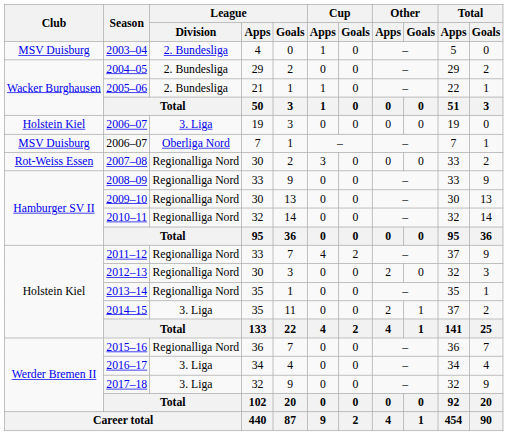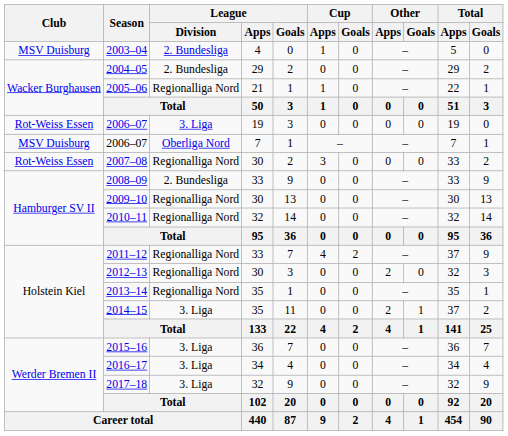 <table class="wikitable" style="text-align:center">
 <tr>
 <th rowspan="2">Club</th>
 <th rowspan="2">Season</th>
 <th colspan="3">League</th>
 <th colspan="2">Cup</th>
 <th colspan="2">Other</th>
 <th colspan="2">Total</th>
 </tr>
 <tr>
 <th>Division</th>
 <th>Apps</th>
 <th>Goals</th>
 <th>Apps</th>
 <th>Goals</th>
 <th>Apps</th>
 <th>Goals</th>
 <th>Apps</th>
 <th>Goals</th>
 </tr>
 <tr>
 <td><a href='#'>MSV Duisburg</a></td>
 <td><a href='#'>2003–04</a></td>
 <td><a href='#'>2. Bundesliga</a></td>
 <td>4</td>
 <td>0</td>
 <td>1</td>
 <td>0</td>
 <td colspan="2">–</td>
 <td>5</td>
 <td>0</td>
 </tr>
 <tr>
 <td rowspan="3"><a href='#'>Wacker Burghausen</a></td>
 <td><a href='#'>2004–05</a></td>
 <td>2. Bundesliga</td>
 <td>29</td>
 <td>2</td>
 <td>0</td>
 <td>0</td>
 <td colspan="2">–</td>
 <td>29</td>
 <td>2</td>
 </tr>
 <tr>
 <td><a href='#'>2005–06</a></td>
-<td>2. Bundesliga</td>
+<td>Regionalliga Nord</td>
 <td>21</td>
 <td>1</td>
 <td>1</td>
 <td>0</td>
 <td colspan="2">–</td>
 <td>22</td>
 <td>1</td>
 </tr>
 <tr>
 <th colspan="2">Total</th>
 <th>50</th>
 <th>3</th>
 <th>1</th>
 <th>0</th>
 <th>0</th>
 <th>0</th>
 <th>51</th>
 <th>3</th>
 </tr>
 <tr>
-<td><a href='#'>Holstein Kiel</a></td>
+<td><a href='#'>Rot-Weiss Essen</a></td>
 <td><a href='#'>2006–07</a></td>
 <td><a href='#'>3. Liga</a></td>
 <td>19</td>
 <td>3</td>
 <td>0</td>
 <td>0</td>
 <td>0</td>
 <td>0</td>
 <td>19</td>
 <td>0</td>
 </tr>
 <tr>
 <td><a href='#'>MSV Duisburg</a></td>
 <td>2006–07</td>
 <td><a href='#'>Oberliga Nord</a></td>
 <td>7</td>
 <td>1</td>
 <td colspan="2">–</td>
 <td colspan="2">–</td>
 <td>7</td>
 <td>1</td>
 </tr>
 <tr>
 <td><a href='#'>Rot-Weiss Essen</a></td>
 <td><a href='#'>2007–08</a></td>
 <td>Regionalliga Nord</td>
 <td>30</td>
 <td>2</td>
 <td>3</td>
 <td>0</td>
 <td>0</td>
 <td>0</td>
 <td>33</td>
 <td>2</td>
 </tr>
 <tr>
 <td rowspan="4"><a href='#'>Hamburger SV II</a></td>
 <td><a href='#'>2008–09</a></td>
-<td>Regionalliga Nord</td>
+<td>2. Bundesliga</td>
 <td>33</td>
 <td>9</td>
 <td>0</td>
 <td>0</td>
 <td colspan="2">–</td>
 <td>33</td>
 <td>9</td>
 </tr>
 <tr>
 <td><a href='#'>2009–10</a></td>
 <td>Regionalliga Nord</td>
 <td>30</td>
 <td>13</td>
 <td>0</td>
 <td>0</td>
 <td colspan="2">–</td>
 <td>30</td>
 <td>13</td>
 </tr>
 <tr>
 <td><a href='#'>2010–11</a></td>
 <td>Regionalliga Nord</td>
 <td>32</td>
 <td>14</td>
 <td>0</td>
 <td>0</td>
 <td colspan="2">–</td>
 <td>32</td>
 <td>14</td>
 </tr>
 <tr>
 <th colspan="2">Total</th>
 <th>95</th>
 <th>36</th>
 <th>0</th>
 <th>0</th>
 <th>0</th>
 <th>0</th>
 <th>95</th>
 <th>36</th>
 </tr>
 <tr>
 <td rowspan="5">Holstein Kiel</td>
 <td><a href='#'>2011–12</a></td>
 <td>Regionalliga Nord</td>
 <td>33</td>
 <td>7</td>
 <td>4</td>
 <td>2</td>
 <td colspan="2">–</td>
 <td>37</td>
 <td>9</td>
 </tr>
 <tr>
 <td><a href='#'>2012–13</a></td>
 <td>Regionalliga Nord</td>
 <td>30</td>
 <td>3</td>
 <td>0</td>
 <td>0</td>
 <td>2</td>
 <td>0</td>
 <td>32</td>
 <td>3</td>
 </tr>
 <tr>
 <td><a href='#'>2013–14</a></td>
 <td>Regionalliga Nord</td>
 <td>35</td>
 <td>1</td>
 <td>0</td>
 <td>0</td>
 <td colspan="2">–</td>
 <td>35</td>
 <td>1</td>
 </tr>
 <tr>
 <td><a href='#'>2014–15</a></td>
 <td>3. Liga</td>
 <td>35</td>
 <td>11</td>
 <td>0</td>
 <td>0</td>
 <td>2</td>
 <td>1</td>
 <td>37</td>
 <td>2</td>
 </tr>
 <tr>
 <th colspan="2">Total</th>
 <th>133</th>
 <th>22</th>
 <th>4</th>
 <th>2</th>
 <th>4</th>
 <th>1</th>
 <th>141</th>
 <th>25</th>
 </tr>
 <tr>
 <td rowspan="4"><a href='#'>Werder Bremen II</a></td>
 <td><a href='#'>2015–16</a></td>
-<td>Regionalliga Nord</td>
+<td>3. Liga</td>
 <td>36</td>
 <td>7</td>
 <td>0</td>
 <td>0</td>
 <td colspan="2">–</td>
 <td>36</td>
 <td>7</td>
 </tr>
 <tr>
 <td><a href='#'>2016–17</a></td>
 <td>3. Liga</td>
 <td>34</td>
 <td>4</td>
 <td>0</td>
 <td>0</td>
 <td colspan="2">–</td>
 <td>34</td>
 <td>4</td>
 </tr>
 <tr>
 <td><a href='#'>2017–18</a></td>
 <td>3. Liga</td>
 <td>32</td>
 <td>9</td>
 <td>0</td>
 <td>0</td>
 <td colspan="2">–</td>
 <td>32</td>
 <td>9</td>
 </tr>
 <tr>
 <th colspan="2">Total</th>
 <th>102</th>
 <th>20</th>
 <th>0</th>
 <th>0</th>
 <th>0</th>
 <th>0</th>
 <th>92</th>
 <th>20</th>
 </tr>
 <tr>
 <th colspan="3">Career total</th>
 <th>440</th>
 <th>87</th>
 <th>9</th>
 <th>2</th>
 <th>4</th>
 <th>1</th>
 <th>454</th>
 <th>90</th>
 </tr>
 </table>
